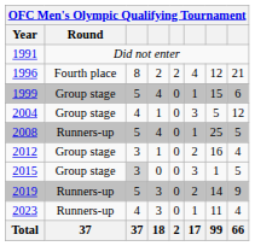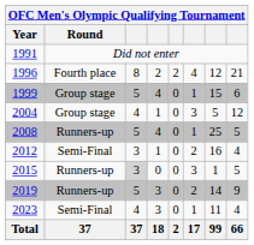 <table class="wikitable" style="text-align: center;">
 <tr>
 <th colspan=9><a href='#'>OFC Men's Olympic Qualifying Tournament</a></th>
 </tr>
 <tr>
 <th>Year</th>
 <th>Round</th>
 <th></th>
 <th></th>
 <th></th>
 <th></th>
 <th></th>
 <th></th>
 </tr>
 <tr>
 <td> <a href='#'>1991</a></td>
 <td colspan=7><em>Did not enter</em></td>
 </tr>
 <tr>
 <td> <a href='#'>1996</a></td>
 <td>Fourth place</td>
 <td>8</td>
 <td>2</td>
 <td>2</td>
 <td>4</td>
 <td>12</td>
 <td>21</td>
 </tr>
 <tr bgcolor=silver>
 <td> <a href='#'>1999</a></td>
 <td>Group stage</td>
 <td>5</td>
 <td>4</td>
 <td>0</td>
 <td>1</td>
 <td>15</td>
 <td>6</td>
 </tr>
 <tr>
 <td> <a href='#'>2004</a></td>
 <td>Group stage</td>
 <td>4</td>
 <td>1</td>
 <td>0</td>
 <td>3</td>
 <td>5</td>
 <td>12</td>
 </tr>
 <tr bgcolor=silver>
 <td> <a href='#'>2008</a></td>
 <td>Runners-up</td>
 <td>5</td>
 <td>4</td>
 <td>0</td>
 <td>1</td>
 <td>25</td>
 <td>5</td>
 </tr>
 <tr>
 <td> <a href='#'>2012</a></td>
-<td>Group stage</td>
+<td>Semi-Final</td>
 <td>3</td>
 <td>1</td>
 <td>0</td>
 <td>2</td>
 <td>16</td>
 <td>4</td>
 </tr>
 <tr>
 <td> <a href='#'>2015</a></td>
-<td>Group stage</td>
+<td>Runners-up</td>
 <td style="background: lightgrey;">3</td>
 <td>0</td>
 <td>0</td>
 <td>3</td>
 <td>1</td>
 <td>5</td>
 </tr>
 <tr bgcolor=silver>
 <td> <a href='#'>2019</a></td>
 <td>Runners-up</td>
 <td>5</td>
 <td>3</td>
 <td>0</td>
 <td>2</td>
 <td>14</td>
 <td>9</td>
 </tr>
 <tr>
 <td> <a href='#'>2023</a></td>
-<td>Runners-up</td>
+<td>Semi-Final</td>
 <td>4</td>
 <td>3</td>
 <td>0</td>
 <td>1</td>
 <td>11</td>
 <td>4</td>
 </tr>
 <tr>
 <th><strong>Total</strong></th>
 <th>37</th>
 <th><strong>37</strong></th>
 <th><strong>18</strong></th>
 <th><strong>2</strong></th>
 <th><strong>17</strong></th>
 <th><strong>99</strong></th>
 <th><strong>66</strong></th>
 </tr>
 </table>
